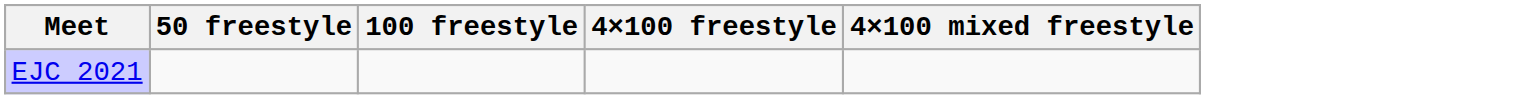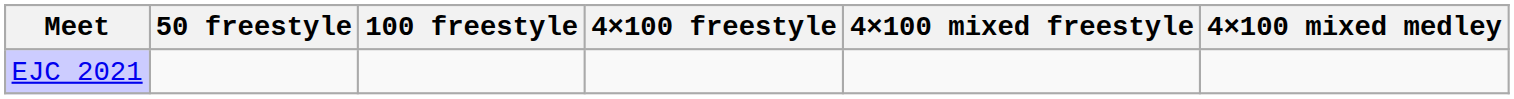 <table class="sortable wikitable">
 <tr>
 <th>Meet</th>
 <th class="unsortable">50 freestyle</th>
 <th class="unsortable">100 freestyle</th>
 <th class="unsortable">4×100 freestyle</th>
 <th class="unsortable">4×100 mixed freestyle</th>
+<th class="unsortable">4×100 mixed medley</th>
 </tr>
 <tr>
 <td style="background:#ccccff"><a href='#'>EJC 2021</a></td>
 <td align="center"></td>
 <td align="center"></td>
 <td align="center"></td>
 <td align="center"></td>
+<td align="center"></td>
 </tr>
 </table>
